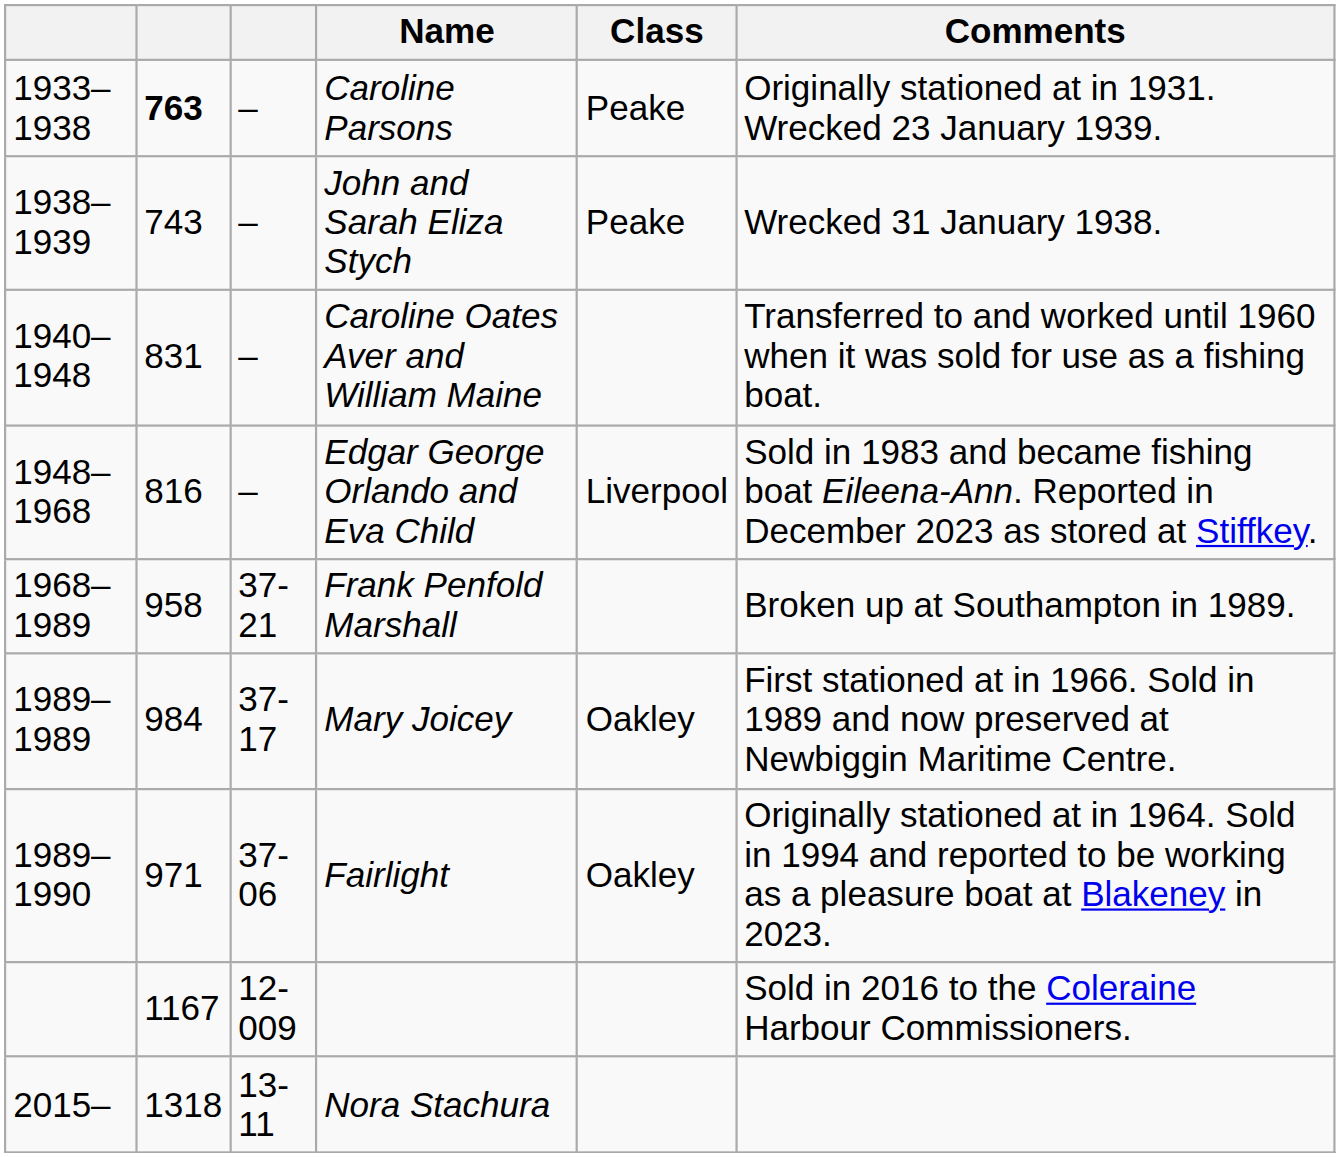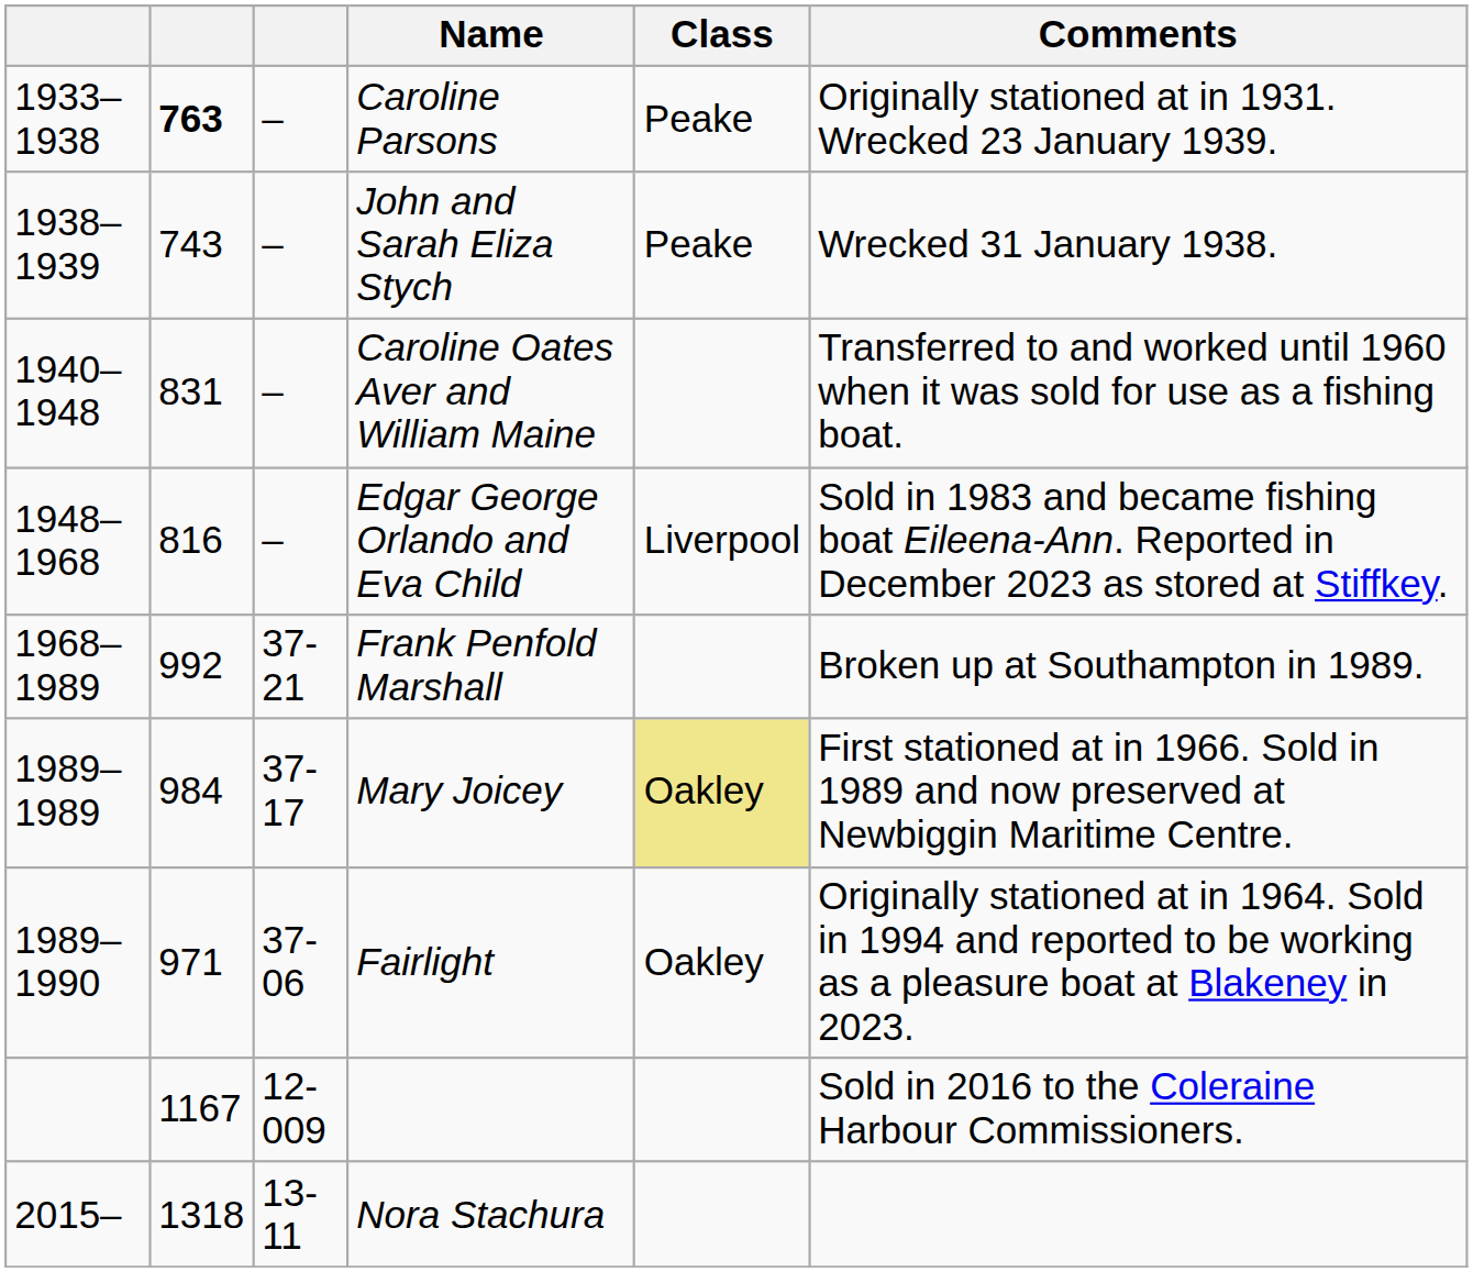 <table class="wikitable sortable">
 <tr>
 <th></th>
 <th></th>
 <th></th>
 <th>Name</th>
 <th>Class</th>
 <th class=unsortable>Comments</th>
 </tr>
 <tr>
 <td>1933–1938</td>
 <td><strong>763</strong></td>
 <td>–</td>
 <td><em>Caroline Parsons</em></td>
 <td>Peake</td>
 <td>Originally stationed at  in 1931. Wrecked 23 January 1939.</td>
 </tr>
 <tr>
 <td>1938–1939</td>
 <td>743</td>
 <td>–</td>
 <td><em>John and Sarah Eliza Stych</em></td>
 <td>Peake</td>
 <td>Wrecked 31 January 1938.</td>
 </tr>
 <tr>
 <td>1940–1948</td>
 <td>831</td>
 <td>–</td>
 <td><em>Caroline Oates Aver and William Maine</em></td>
 <td></td>
 <td>Transferred to  and worked until 1960 when it was sold for use as a fishing boat.</td>
 </tr>
 <tr>
 <td>1948–1968</td>
 <td>816</td>
 <td>–</td>
 <td><em>Edgar George Orlando and Eva Child</em></td>
 <td>Liverpool</td>
 <td>Sold in 1983 and became fishing boat <em>Eileena-Ann</em>. Reported in December 2023 as stored at <a href='#'>Stiffkey</a>.</td>
 </tr>
 <tr>
 <td>1968–1989</td>
-<td>958</td>
+<td>992</td>
 <td>37-21</td>
 <td><em>Frank Penfold Marshall</em></td>
 <td></td>
 <td>Broken up at Southampton in 1989.</td>
 </tr>
 <tr>
 <td>1989–1989</td>
 <td>984</td>
 <td>37-17</td>
 <td><em>Mary Joicey</em></td>
-<td>Oakley</td>
+<td style="background: khaki;">Oakley</td>
 <td>First stationed at  in 1966. Sold in 1989 and now preserved at Newbiggin Maritime Centre.</td>
 </tr>
 <tr>
 <td>1989–1990</td>
 <td>971</td>
 <td>37-06</td>
 <td><em>Fairlight</em></td>
 <td>Oakley</td>
 <td>Originally stationed at  in 1964. Sold in 1994 and reported to be working as a pleasure boat at <a href='#'>Blakeney</a> in 2023.</td>
 </tr>
 <tr>
 <td></td>
 <td>1167</td>
 <td>12-009</td>
 <td><a href='#'><em> </em></a></td>
 <td></td>
 <td>Sold in 2016 to the <a href='#'>Coleraine</a> Harbour Commissioners.</td>
 </tr>
 <tr>
 <td>2015–</td>
 <td>1318</td>
 <td>13-11</td>
 <td><em>Nora Stachura</em></td>
 <td></td>
 <td></td>
 </tr>
 <tr>
 </tr>
 </table>
